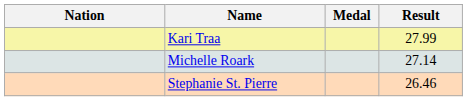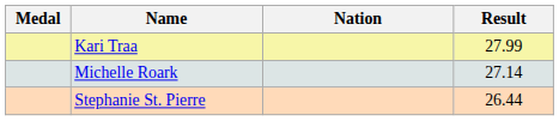 <table class=wikitable style="border:1px solid #AAAAAA;font-size:90%">
 <tr bgcolor="#E4E4E4">
+<th width=50>Medal</th>
+<th width=160>Name</th>
 <th width=160>Nation</th>
-<th width=160>Name</th>
-<th width=50>Medal</th>
 <th width=80>Result</th>
 </tr>
 <tr bgcolor="#F7F6A8">
+<td align="center"></td>
+<td><a href='#'>Kari Traa</a></td>
 <td></td>
-<td><a href='#'>Kari Traa</a></td>
-<td align="center"></td>
 <td align="center">27.99</td>
 </tr>
 <tr bgcolor="#DCE5E5">
+<td align="center"></td>
+<td><a href='#'>Michelle Roark</a></td>
 <td></td>
-<td><a href='#'>Michelle Roark</a></td>
-<td align="center"></td>
 <td align="center">27.14</td>
 </tr>
 <tr bgcolor="#FFDAB9">
+<td align="center"></td>
+<td><a href='#'>Stephanie St. Pierre</a></td>
 <td></td>
-<td><a href='#'>Stephanie St. Pierre</a></td>
-<td align="center"></td>
-<td align="center">26.46</td>
+<td align="center">26.44</td>
 </tr>
 </table>
